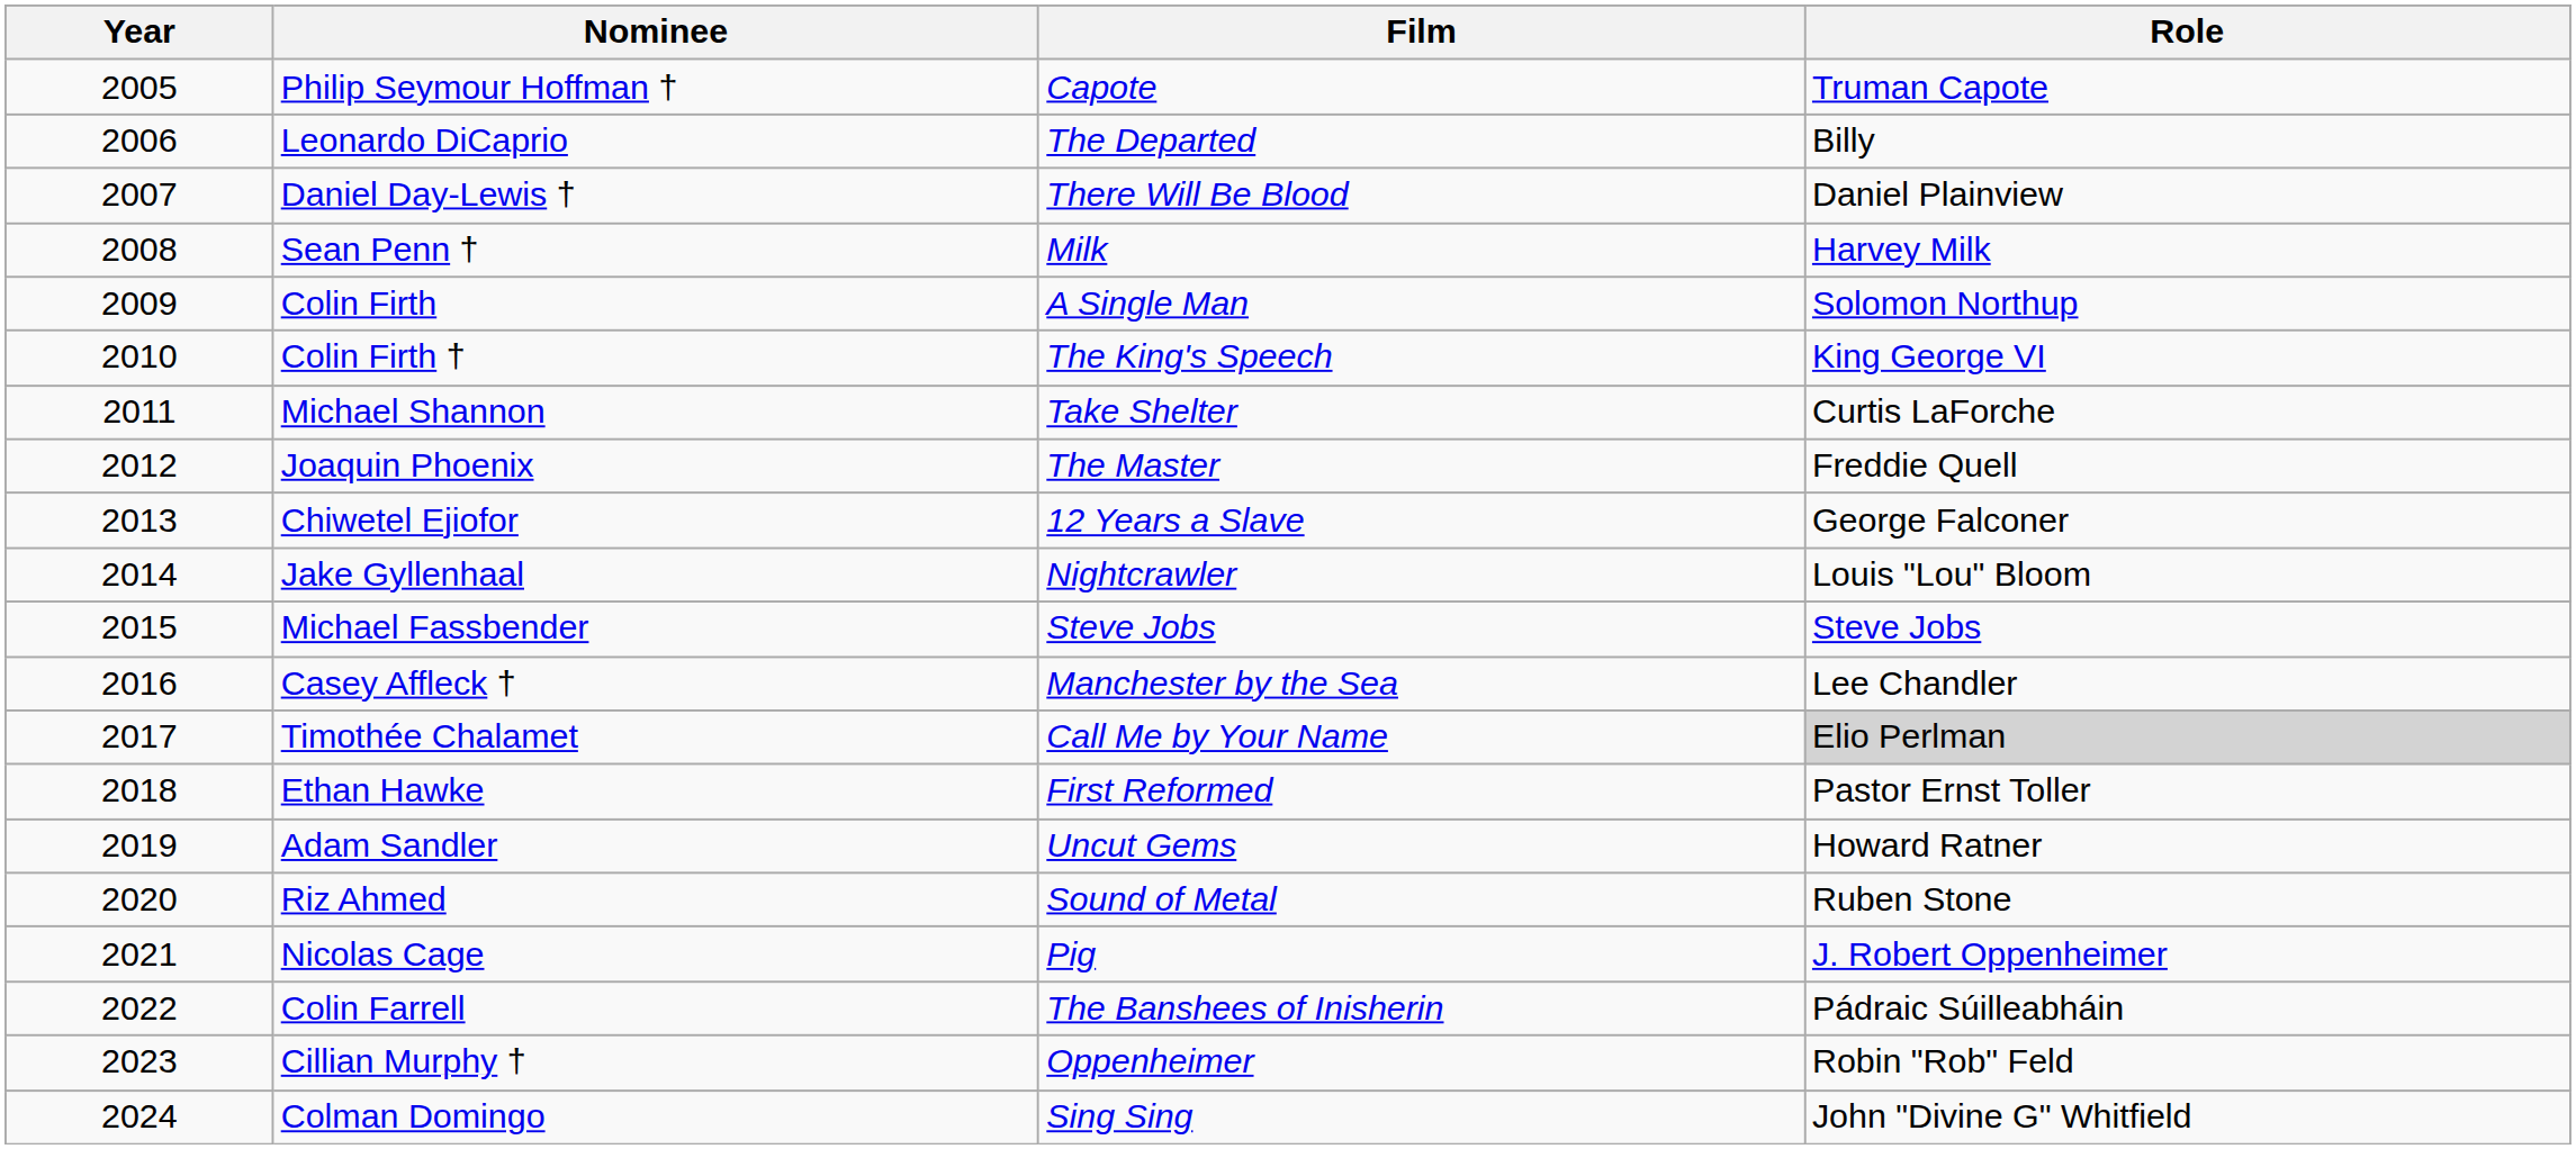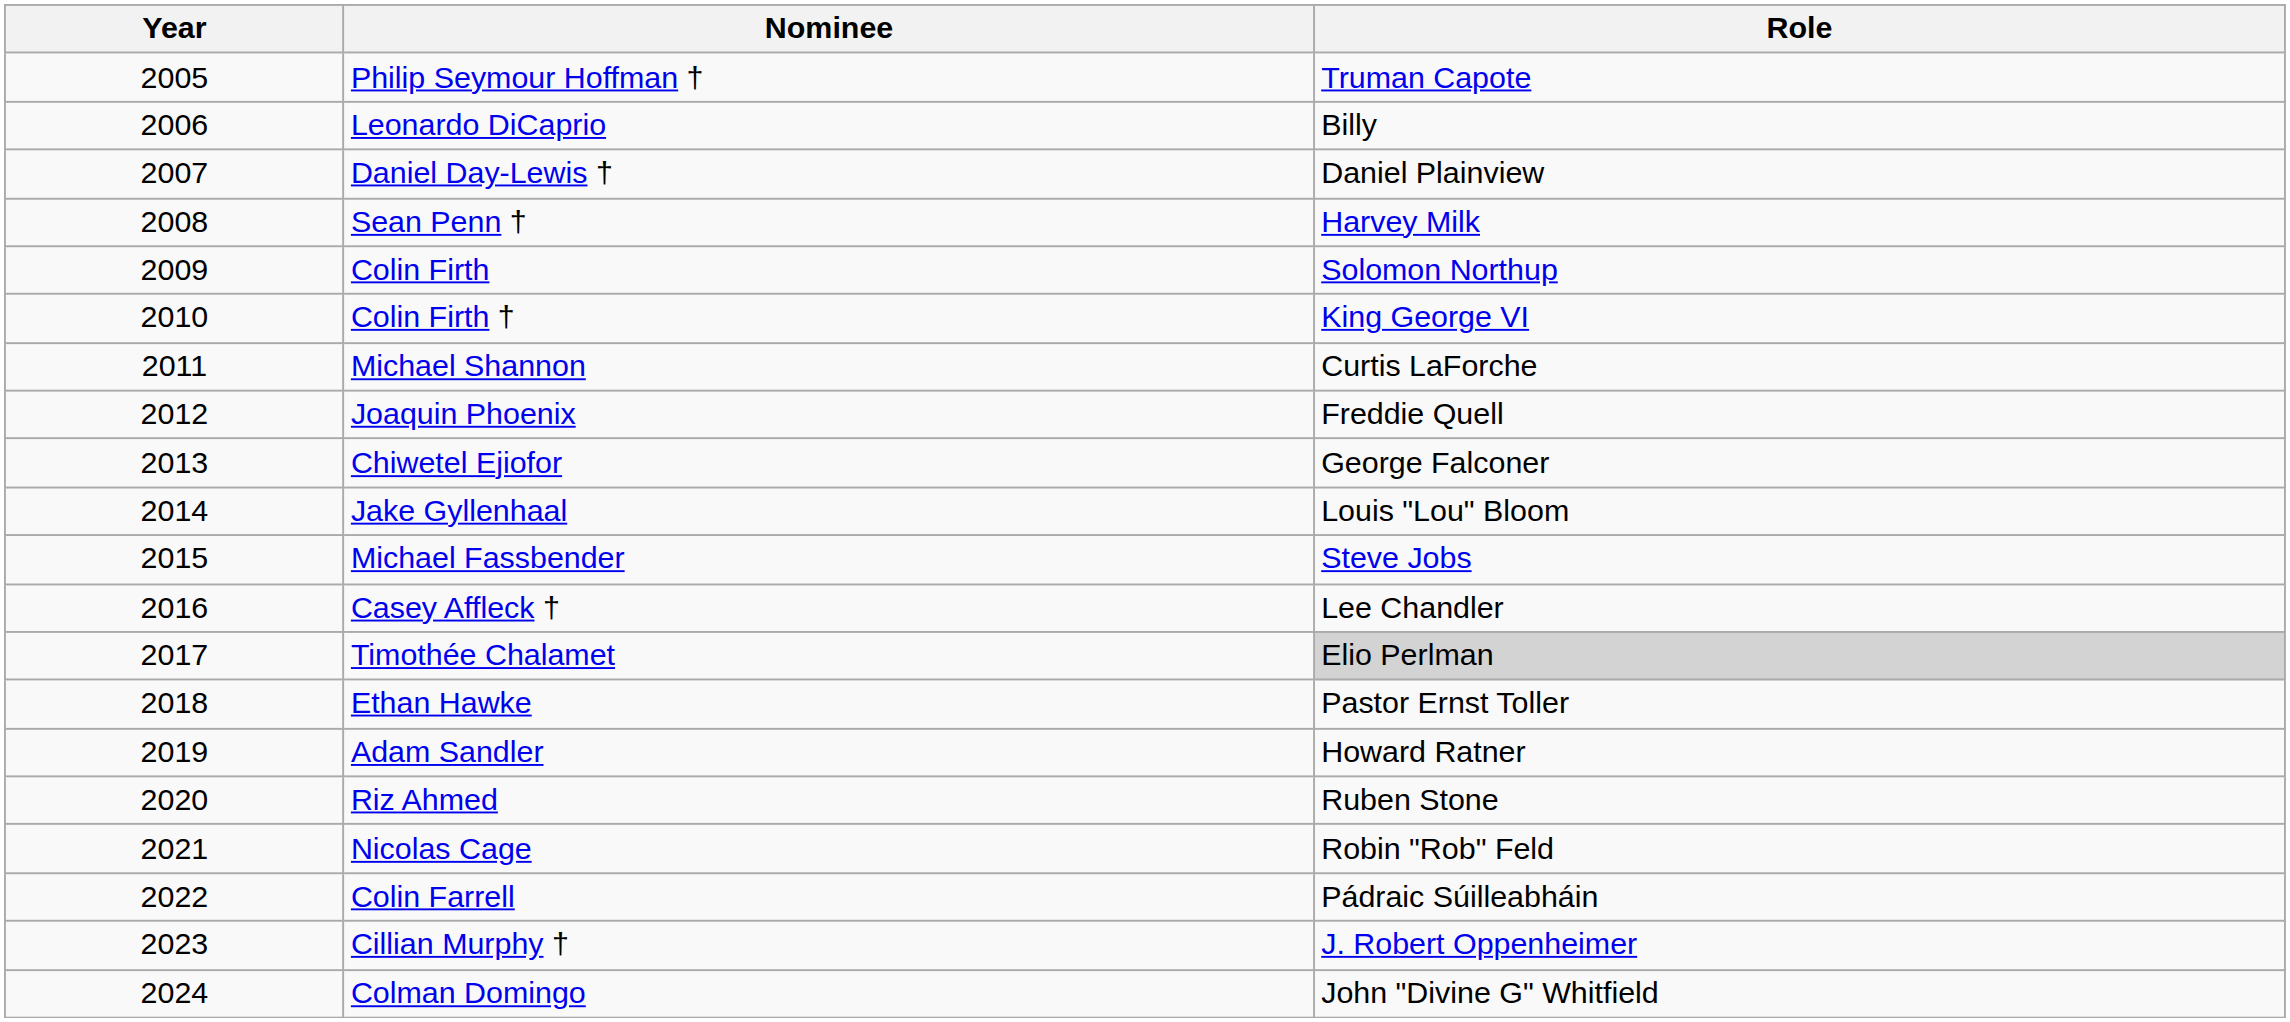 <table class="wikitable" width="95%" cellpadding="5">
 <tr>
 <th width="100"><strong>Year</strong></th>
 <th width="300"><strong>Nominee</strong></th>
-<th width="300"><strong>Film</strong></th>
 <th width="300"><strong>Role</strong></th>
 </tr>
 <tr>
 <td style="text-align:center;">2005</td>
 <td><a href='#'>Philip Seymour Hoffman</a> †</td>
-<td><em><a href='#'>Capote</a></em></td>
 <td><a href='#'>Truman Capote</a></td>
 </tr>
 <tr>
 <td style="text-align:center;">2006</td>
 <td><a href='#'>Leonardo DiCaprio</a></td>
-<td><em><a href='#'>The Departed</a></em></td>
 <td>Billy</td>
 </tr>
 <tr>
 <td style="text-align:center;">2007</td>
 <td><a href='#'>Daniel Day-Lewis</a> †</td>
-<td><em><a href='#'>There Will Be Blood</a></em></td>
 <td>Daniel Plainview</td>
 </tr>
 <tr>
 <td style="text-align:center;">2008</td>
 <td><a href='#'>Sean Penn</a> †</td>
-<td><em><a href='#'>Milk</a></em></td>
 <td><a href='#'>Harvey Milk</a></td>
 </tr>
 <tr>
 <td style="text-align:center;">2009</td>
 <td><a href='#'>Colin Firth</a></td>
-<td><em><a href='#'>A Single Man</a></em></td>
 <td><a href='#'>Solomon Northup</a></td>
 </tr>
 <tr>
 <td style="text-align:center;">2010</td>
 <td><a href='#'>Colin Firth</a> †</td>
-<td><em><a href='#'>The King's Speech</a></em></td>
 <td><a href='#'>King George VI</a></td>
 </tr>
 <tr>
 <td style="text-align:center;">2011</td>
 <td><a href='#'>Michael Shannon</a></td>
-<td><em><a href='#'>Take Shelter</a></em></td>
 <td>Curtis LaForche</td>
 </tr>
 <tr>
 <td style="text-align:center;">2012</td>
 <td><a href='#'>Joaquin Phoenix</a></td>
-<td><em><a href='#'>The Master</a></em></td>
 <td>Freddie Quell</td>
 </tr>
 <tr>
 <td style="text-align:center;">2013</td>
 <td><a href='#'>Chiwetel Ejiofor</a></td>
-<td><em><a href='#'>12 Years a Slave</a></em></td>
 <td>George Falconer</td>
 </tr>
 <tr>
 <td style="text-align:center;">2014</td>
 <td><a href='#'>Jake Gyllenhaal</a></td>
-<td><em><a href='#'>Nightcrawler</a></em></td>
 <td>Louis "Lou" Bloom</td>
 </tr>
 <tr>
 <td style="text-align:center;">2015</td>
 <td><a href='#'>Michael Fassbender</a></td>
-<td><em><a href='#'>Steve Jobs</a></em></td>
 <td><a href='#'>Steve Jobs</a></td>
 </tr>
 <tr>
 <td style="text-align:center;">2016</td>
 <td><a href='#'>Casey Affleck</a> †</td>
-<td><em><a href='#'>Manchester by the Sea</a></em></td>
 <td>Lee Chandler</td>
 </tr>
 <tr>
 <td style="text-align:center;">2017</td>
 <td><a href='#'>Timothée Chalamet</a></td>
-<td><em><a href='#'>Call Me by Your Name</a></em></td>
 <td style="background: lightgrey;">Elio Perlman</td>
 </tr>
 <tr>
 <td style="text-align:center;">2018</td>
 <td><a href='#'>Ethan Hawke</a></td>
-<td><em><a href='#'>First Reformed</a></em></td>
 <td>Pastor Ernst Toller</td>
 </tr>
 <tr>
 <td style="text-align:center;">2019</td>
 <td><a href='#'>Adam Sandler</a></td>
-<td><em><a href='#'>Uncut Gems</a></em></td>
 <td>Howard Ratner</td>
 </tr>
 <tr>
 <td style="text-align:center;">2020</td>
 <td><a href='#'>Riz Ahmed</a></td>
-<td><em><a href='#'>Sound of Metal</a></em></td>
 <td>Ruben Stone</td>
 </tr>
 <tr>
 <td style="text-align:center;">2021</td>
 <td><a href='#'>Nicolas Cage</a></td>
-<td><a href='#'><em>Pig</em></a></td>
-<td><a href='#'>J. Robert Oppenheimer</a></td>
+<td>Robin "Rob" Feld</td>
 </tr>
 <tr>
 <td style="text-align:center;">2022</td>
 <td><a href='#'>Colin Farrell</a></td>
-<td><em><a href='#'>The Banshees of Inisherin</a></em></td>
 <td>Pádraic Súilleabháin</td>
 </tr>
 <tr>
 <td style="text-align:center;">2023</td>
 <td><a href='#'>Cillian Murphy</a> †</td>
-<td><em><a href='#'>Oppenheimer</a></em></td>
-<td>Robin "Rob" Feld</td>
+<td><a href='#'>J. Robert Oppenheimer</a></td>
 </tr>
 <tr>
 <td style="text-align:center;">2024</td>
 <td><a href='#'>Colman Domingo</a></td>
-<td><em><a href='#'>Sing Sing</a></em></td>
 <td>John "Divine G" Whitfield</td>
 </tr>
 </table>
